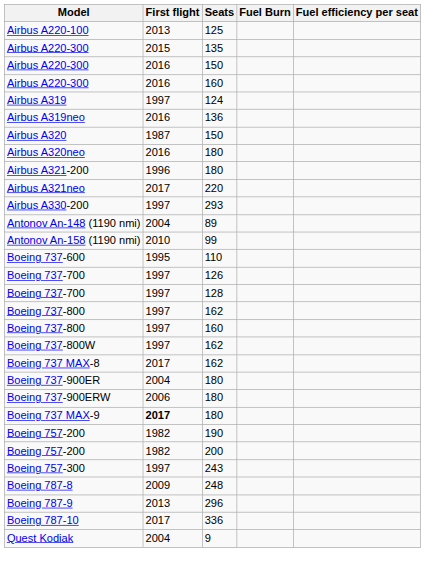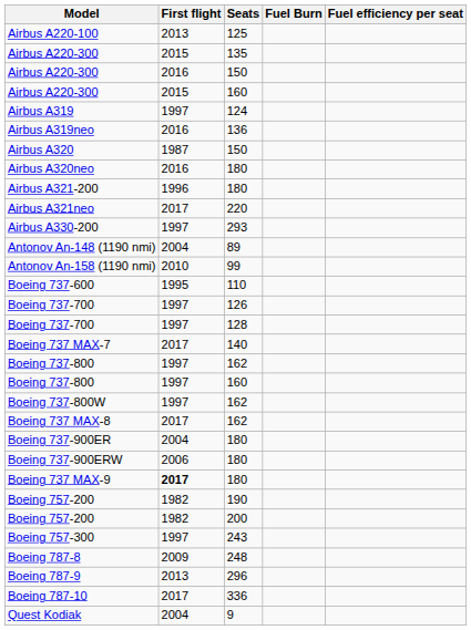 <table class="wikitable sortable">
 <tr>
 <th>Model</th>
 <th>First flight</th>
 <th>Seats</th>
 <th>Fuel Burn</th>
 <th>Fuel efficiency per seat</th>
 </tr>
 <tr>
 <td><a href='#'>Airbus A220-100</a></td>
 <td>2013</td>
 <td>125</td>
 <td></td>
 <td></td>
 </tr>
 <tr>
 <td><a href='#'>Airbus A220-300</a></td>
 <td>2015</td>
 <td>135</td>
 <td><br></td>
 <td><br></td>
 </tr>
 <tr>
 <td><a href='#'>Airbus A220-300</a></td>
 <td>2016</td>
 <td>150</td>
 <td><br></td>
 <td><br></td>
 </tr>
 <tr>
 <td><a href='#'>Airbus A220-300</a></td>
-<td>2016</td>
+<td>2015</td>
 <td>160</td>
 <td></td>
 <td></td>
 </tr>
 <tr>
 <td><a href='#'>Airbus A319</a></td>
 <td>1997</td>
 <td>124</td>
 <td><br></td>
 <td><br></td>
 </tr>
 <tr>
 <td><a href='#'>Airbus A319neo</a></td>
 <td>2016</td>
 <td>136</td>
 <td><br></td>
 <td><br></td>
 </tr>
 <tr>
 <td><a href='#'>Airbus A320</a></td>
 <td>1987</td>
 <td>150</td>
 <td><br></td>
 <td><br></td>
 </tr>
 <tr>
 <td><a href='#'>Airbus A320neo</a></td>
 <td>2016</td>
 <td>180</td>
 <td><br></td>
 <td><br></td>
 </tr>
 <tr>
 <td><a href='#'>Airbus A321</a>-200</td>
 <td>1996</td>
 <td>180</td>
 <td><br></td>
 <td><br></td>
 </tr>
 <tr>
 <td><a href='#'>Airbus A321neo</a></td>
 <td>2017</td>
 <td>220</td>
 <td><br></td>
 <td><br></td>
 </tr>
 <tr>
 <td><a href='#'>Airbus A330</a>-200</td>
 <td>1997</td>
 <td>293</td>
 <td><br></td>
 <td><br></td>
 </tr>
 <tr>
 <td><a href='#'>Antonov An-148</a> (1190 nmi)</td>
 <td>2004</td>
 <td>89</td>
 <td></td>
 <td><br></td>
 </tr>
 <tr>
 <td><a href='#'>Antonov An-158</a> (1190 nmi)</td>
 <td>2010</td>
 <td>99</td>
 <td></td>
 <td><br></td>
 </tr>
 <tr>
 <td><a href='#'>Boeing 737</a>-600</td>
 <td>1995</td>
 <td>110</td>
 <td></td>
 <td><br></td>
 </tr>
 <tr>
 <td><a href='#'>Boeing 737</a>-700</td>
 <td>1997</td>
 <td>126</td>
 <td></td>
 <td><br></td>
 </tr>
 <tr>
 <td><a href='#'>Boeing 737</a>-700</td>
 <td>1997</td>
 <td>128</td>
+<td><br></td>
+<td><br></td>
+</tr>
+<tr>
+<td><a href='#'>Boeing 737 MAX</a>-7</td>
+<td>2017</td>
+<td>140</td>
 <td><br></td>
 <td><br></td>
 </tr>
 <tr>
 <td><a href='#'>Boeing 737</a>-800</td>
 <td>1997</td>
 <td>162</td>
 <td></td>
 <td><br></td>
 </tr>
 <tr>
 <td><a href='#'>Boeing 737</a>-800</td>
 <td>1997</td>
 <td>160</td>
 <td><br></td>
 <td><br></td>
 </tr>
 <tr>
 <td><a href='#'>Boeing 737</a>-800W</td>
 <td>1997</td>
 <td>162</td>
 <td></td>
 <td><br></td>
 </tr>
 <tr>
 <td><a href='#'>Boeing 737 MAX</a>-8</td>
 <td>2017</td>
 <td>162</td>
 <td></td>
 <td><br></td>
 </tr>
 <tr>
 <td><a href='#'>Boeing 737</a>-900ER</td>
 <td>2004</td>
 <td>180</td>
 <td></td>
 <td><br></td>
 </tr>
 <tr>
 <td><a href='#'>Boeing 737</a>-900ERW</td>
 <td>2006</td>
 <td>180</td>
 <td></td>
 <td><br></td>
 </tr>
 <tr>
 <td><a href='#'>Boeing 737 MAX</a>-9</td>
 <td><strong>2017</strong></td>
 <td>180</td>
 <td></td>
 <td><br></td>
 </tr>
 <tr>
 <td><a href='#'>Boeing 757</a>-200</td>
 <td>1982</td>
 <td>190</td>
 <td><br></td>
 <td><br></td>
 </tr>
 <tr>
 <td><a href='#'>Boeing 757</a>-200</td>
 <td>1982</td>
 <td>200</td>
 <td><br></td>
 <td><br></td>
 </tr>
 <tr>
 <td><a href='#'>Boeing 757</a>-300</td>
 <td>1997</td>
 <td>243</td>
 <td><br></td>
 <td><br></td>
 </tr>
 <tr>
 <td><a href='#'>Boeing 787-8</a></td>
 <td>2009</td>
 <td>248</td>
 <td><br></td>
 <td><br></td>
 </tr>
 <tr>
 <td><a href='#'>Boeing 787-9</a></td>
 <td>2013</td>
 <td>296</td>
 <td><br></td>
 <td><br></td>
 </tr>
 <tr>
 <td><a href='#'>Boeing 787-10</a></td>
 <td>2017</td>
 <td>336</td>
 <td><br></td>
 <td><br></td>
 </tr>
 <tr>
 <td><a href='#'>Quest Kodiak</a></td>
 <td>2004</td>
 <td>9</td>
 <td><br></td>
 <td></td>
 </tr>
 </table>
